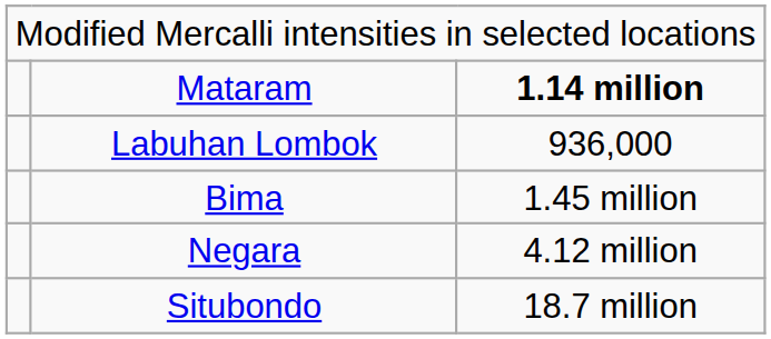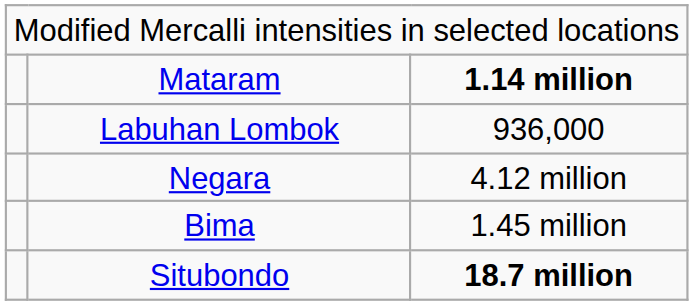 <table class="wikitable" style="float: right; text-align: center; font-size:90%;">
 <tr>
 <td colspan="3" style="text-align: center;">Modified Mercalli intensities in selected locations</td>
 </tr>
 <tr>
 <td></td>
 <td><a href='#'>Mataram</a></td>
 <td><strong>1.14 million</strong></td>
 </tr>
 <tr>
 <td></td>
 <td><a href='#'>Labuhan Lombok</a></td>
 <td>936,000</td>
 </tr>
 <tr>
 <td></td>
+<td><a href='#'>Negara</a></td>
+<td>4.12 million</td>
+</tr>
+<tr>
+<td></td>
 <td><a href='#'>Bima</a></td>
 <td>1.45 million</td>
 </tr>
 <tr>
 <td></td>
-<td><a href='#'>Negara</a></td>
-<td>4.12 million</td>
-</tr>
-<tr>
-<td></td>
 <td><a href='#'>Situbondo</a></td>
-<td>18.7 million</td>
+<td><strong>18.7 million</strong></td>
 </tr>
 </table>
